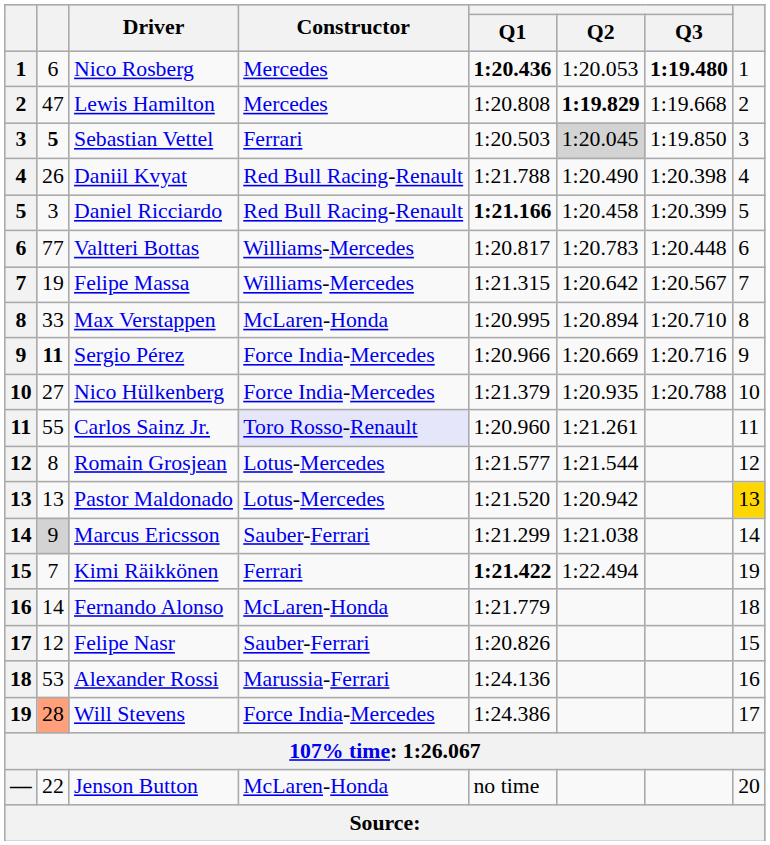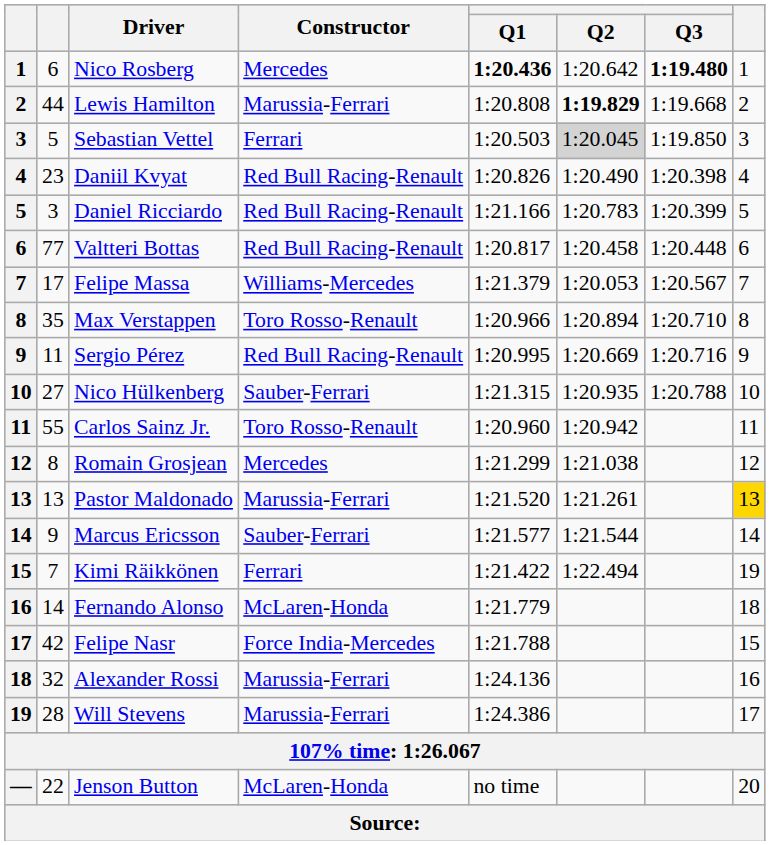 <table class="wikitable sortable" style="font-size: 85%;">
 <tr>
 <th rowspan="2"></th>
 <th rowspan="2"></th>
 <th rowspan="2">Driver</th>
 <th rowspan="2">Constructor</th>
 <th colspan="3"></th>
 <th rowspan="2"></th>
 </tr>
 <tr>
 <th>Q1</th>
 <th>Q2</th>
 <th>Q3</th>
 </tr>
 <tr>
 <th>1</th>
 <td align="center">6</td>
 <td> <a href='#'>Nico Rosberg</a></td>
 <td><a href='#'>Mercedes</a></td>
 <td><strong>1:20.436</strong></td>
-<td>1:20.053</td>
+<td>1:20.642</td>
 <td><strong>1:19.480</strong></td>
 <td>1</td>
 </tr>
 <tr>
 <th>2</th>
-<td align="center">47</td>
+<td align="center">44</td>
 <td> <a href='#'>Lewis Hamilton</a></td>
-<td><a href='#'>Mercedes</a></td>
+<td><a href='#'>Marussia</a>-<a href='#'>Ferrari</a></td>
 <td>1:20.808</td>
 <td><strong>1:19.829</strong></td>
 <td>1:19.668</td>
 <td>2</td>
 </tr>
 <tr>
 <th>3</th>
-<td align="center"><strong>5</strong></td>
+<td align="center">5</td>
 <td> <a href='#'>Sebastian Vettel</a></td>
 <td><a href='#'>Ferrari</a></td>
 <td>1:20.503</td>
 <td style="background: lightgrey;">1:20.045</td>
 <td>1:19.850</td>
 <td>3</td>
 </tr>
 <tr>
 <th>4</th>
-<td align="center">26</td>
+<td align="center">23</td>
 <td> <a href='#'>Daniil Kvyat</a></td>
 <td><a href='#'>Red Bull Racing</a>-<a href='#'>Renault</a></td>
-<td>1:21.788</td>
+<td>1:20.826</td>
 <td>1:20.490</td>
 <td>1:20.398</td>
 <td>4</td>
 </tr>
 <tr>
 <th>5</th>
 <td align="center">3</td>
 <td> <a href='#'>Daniel Ricciardo</a></td>
 <td><a href='#'>Red Bull Racing</a>-<a href='#'>Renault</a></td>
-<td><strong>1:21.166</strong></td>
-<td>1:20.458</td>
+<td>1:21.166</td>
+<td>1:20.783</td>
 <td>1:20.399</td>
 <td>5</td>
 </tr>
 <tr>
 <th>6</th>
 <td align="center">77</td>
 <td> <a href='#'>Valtteri Bottas</a></td>
-<td><a href='#'>Williams</a>-<a href='#'>Mercedes</a></td>
+<td><a href='#'>Red Bull Racing</a>-<a href='#'>Renault</a></td>
 <td>1:20.817</td>
-<td>1:20.783</td>
+<td>1:20.458</td>
 <td>1:20.448</td>
 <td>6</td>
 </tr>
 <tr>
 <th>7</th>
-<td align="center">19</td>
+<td align="center">17</td>
 <td> <a href='#'>Felipe Massa</a></td>
 <td><a href='#'>Williams</a>-<a href='#'>Mercedes</a></td>
-<td>1:21.315</td>
-<td>1:20.642</td>
+<td>1:21.379</td>
+<td>1:20.053</td>
 <td>1:20.567</td>
 <td>7</td>
 </tr>
 <tr>
 <th>8</th>
-<td align="center">33</td>
+<td align="center">35</td>
 <td> <a href='#'>Max Verstappen</a></td>
-<td><a href='#'>McLaren</a>-<a href='#'>Honda</a></td>
-<td>1:20.995</td>
+<td><a href='#'>Toro Rosso</a>-<a href='#'>Renault</a></td>
+<td>1:20.966</td>
 <td>1:20.894</td>
 <td>1:20.710</td>
 <td>8</td>
 </tr>
 <tr>
 <th>9</th>
-<td align="center"><strong>11</strong></td>
+<td align="center">11</td>
 <td> <a href='#'>Sergio Pérez</a></td>
-<td><a href='#'>Force India</a>-<a href='#'>Mercedes</a></td>
-<td>1:20.966</td>
+<td><a href='#'>Red Bull Racing</a>-<a href='#'>Renault</a></td>
+<td>1:20.995</td>
 <td>1:20.669</td>
 <td>1:20.716</td>
 <td>9</td>
 </tr>
 <tr>
 <th>10</th>
 <td align="center">27</td>
 <td> <a href='#'>Nico Hülkenberg</a></td>
-<td><a href='#'>Force India</a>-<a href='#'>Mercedes</a></td>
-<td>1:21.379</td>
+<td><a href='#'>Sauber</a>-<a href='#'>Ferrari</a></td>
+<td>1:21.315</td>
 <td>1:20.935</td>
 <td>1:20.788</td>
 <td>10</td>
 </tr>
 <tr>
 <th>11</th>
 <td align="center">55</td>
 <td> <a href='#'>Carlos Sainz Jr.</a></td>
-<td style="background: lavender;"><a href='#'>Toro Rosso</a>-<a href='#'>Renault</a></td>
+<td><a href='#'>Toro Rosso</a>-<a href='#'>Renault</a></td>
 <td>1:20.960</td>
-<td>1:21.261</td>
+<td>1:20.942</td>
 <td></td>
 <td>11</td>
 </tr>
 <tr>
 <th>12</th>
 <td align="center">8</td>
 <td> <a href='#'>Romain Grosjean</a></td>
-<td><a href='#'>Lotus</a>-<a href='#'>Mercedes</a></td>
-<td>1:21.577</td>
-<td>1:21.544</td>
+<td><a href='#'>Mercedes</a></td>
+<td>1:21.299</td>
+<td>1:21.038</td>
 <td></td>
 <td>12</td>
 </tr>
 <tr>
 <th>13</th>
 <td align="center">13</td>
 <td> <a href='#'>Pastor Maldonado</a></td>
-<td><a href='#'>Lotus</a>-<a href='#'>Mercedes</a></td>
+<td><a href='#'>Marussia</a>-<a href='#'>Ferrari</a></td>
 <td>1:21.520</td>
-<td>1:20.942</td>
+<td>1:21.261</td>
 <td></td>
 <td style="background: gold;">13</td>
 </tr>
 <tr>
 <th>14</th>
-<td align="center" style="background: lightgrey;">9</td>
+<td align="center">9</td>
 <td> <a href='#'>Marcus Ericsson</a></td>
 <td><a href='#'>Sauber</a>-<a href='#'>Ferrari</a></td>
-<td>1:21.299</td>
-<td>1:21.038</td>
+<td>1:21.577</td>
+<td>1:21.544</td>
 <td></td>
 <td>14</td>
 </tr>
 <tr>
 <th>15</th>
 <td align="center">7</td>
 <td> <a href='#'>Kimi Räikkönen</a></td>
 <td><a href='#'>Ferrari</a></td>
-<td><strong>1:21.422</strong></td>
+<td>1:21.422</td>
 <td>1:22.494</td>
 <td></td>
 <td>19</td>
 </tr>
 <tr>
 <th>16</th>
 <td align="center">14</td>
 <td> <a href='#'>Fernando Alonso</a></td>
 <td><a href='#'>McLaren</a>-<a href='#'>Honda</a></td>
 <td>1:21.779</td>
 <td></td>
 <td></td>
 <td>18</td>
 </tr>
 <tr>
 <th>17</th>
-<td align="center">12</td>
+<td align="center">42</td>
 <td> <a href='#'>Felipe Nasr</a></td>
-<td><a href='#'>Sauber</a>-<a href='#'>Ferrari</a></td>
-<td>1:20.826</td>
+<td><a href='#'>Force India</a>-<a href='#'>Mercedes</a></td>
+<td>1:21.788</td>
 <td></td>
 <td></td>
 <td>15</td>
 </tr>
 <tr>
 <th>18</th>
-<td align="center">53</td>
+<td align="center">32</td>
 <td> <a href='#'>Alexander Rossi</a></td>
 <td><a href='#'>Marussia</a>-<a href='#'>Ferrari</a></td>
 <td>1:24.136</td>
 <td></td>
 <td></td>
 <td>16</td>
 </tr>
 <tr>
 <th>19</th>
-<td align="center" style="background: lightsalmon;">28</td>
+<td align="center">28</td>
 <td> <a href='#'>Will Stevens</a></td>
-<td><a href='#'>Force India</a>-<a href='#'>Mercedes</a></td>
+<td><a href='#'>Marussia</a>-<a href='#'>Ferrari</a></td>
 <td>1:24.386</td>
 <td></td>
 <td></td>
 <td>17</td>
 </tr>
 <tr>
 <th colspan="8"><a href='#'>107% time</a>: 1:26.067</th>
 </tr>
 <tr>
 <th>—</th>
 <td align="center">22</td>
 <td> <a href='#'>Jenson Button</a></td>
 <td><a href='#'>McLaren</a>-<a href='#'>Honda</a></td>
 <td>no time</td>
 <td></td>
 <td></td>
 <td>20</td>
 </tr>
 <tr>
 <th colspan="8">Source:</th>
 </tr>
 <tr>
 </tr>
 </table>
